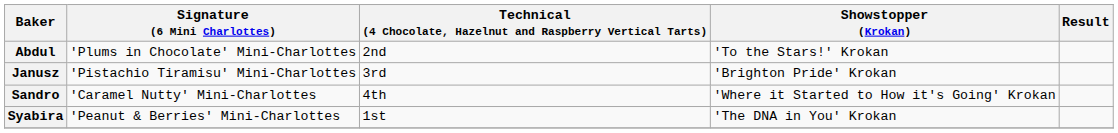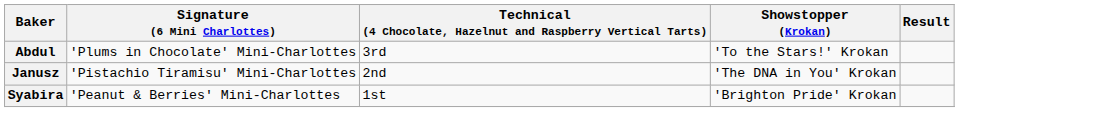 <table class="wikitable sortable col3center sticky-header">
 <tr>
 <th scope="col">Baker</th>
 <th scope="col" class="unsortable">Signature<br> <small>(6 Mini <a href='#'>Charlottes</a>)</small></th>
 <th scope="col">Technical<br> <small>(4 Chocolate, Hazelnut and Raspberry Vertical Tarts)</small></th>
 <th scope="col" class="unsortable">Showstopper<br> <small>(<a href='#'>Krokan</a>)</small></th>
 <th scope="col">Result</th>
 </tr>
 <tr>
 <th scope="row">Abdul</th>
 <td>'Plums in Chocolate' Mini-Charlottes</td>
-<td>2nd</td>
+<td>3rd</td>
 <td>'To the Stars!' Krokan</td>
 <td></td>
 </tr>
 <tr>
 <th scope="row">Janusz</th>
 <td>'Pistachio Tiramisu' Mini-Charlottes</td>
-<td>3rd</td>
-<td>'Brighton Pride' Krokan</td>
-<td></td>
-</tr>
-<tr>
-<th scope="row">Sandro</th>
-<td>'Caramel Nutty' Mini-Charlottes</td>
-<td>4th</td>
-<td>'Where it Started to How it's Going' Krokan</td>
+<td>2nd</td>
+<td>'The DNA in You' Krokan</td>
 <td></td>
 </tr>
 <tr>
 <th scope="row">Syabira</th>
 <td>'Peanut & Berries' Mini-Charlottes</td>
 <td>1st</td>
-<td>'The DNA in You' Krokan</td>
+<td>'Brighton Pride' Krokan</td>
 <td></td>
 </tr>
 <tr>
 </tr>
 </table>
